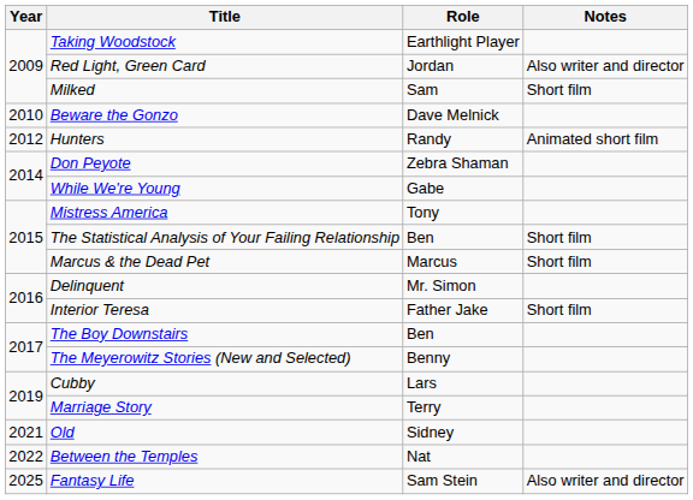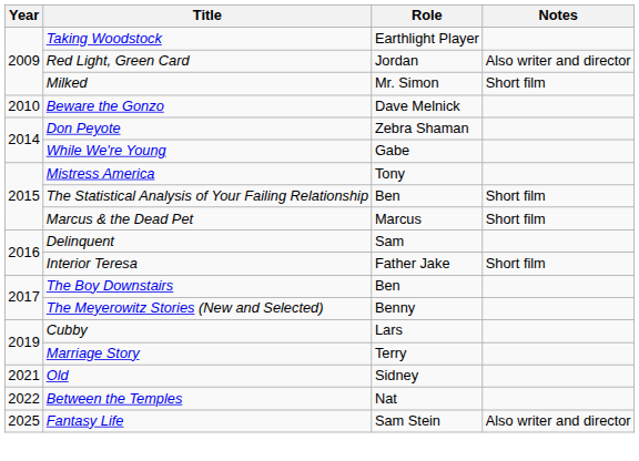 <table class="wikitable sortable">
 <tr>
 <th>Year</th>
 <th>Title</th>
 <th>Role</th>
 <th class="unsortable">Notes</th>
 </tr>
 <tr>
 <td rowspan=3>2009</td>
 <td><em><a href='#'>Taking Woodstock</a></em></td>
 <td>Earthlight Player</td>
 <td></td>
 </tr>
 <tr>
 <td><em>Red Light, Green Card</em></td>
 <td>Jordan</td>
 <td>Also writer and director</td>
 </tr>
 <tr>
 <td><em>Milked</em></td>
-<td>Sam</td>
+<td>Mr. Simon</td>
 <td>Short film</td>
 </tr>
 <tr>
 <td>2010</td>
 <td><em><a href='#'>Beware the Gonzo</a></em></td>
 <td>Dave Melnick</td>
 <td></td>
-</tr>
-<tr>
-<td>2012</td>
-<td><em>Hunters</em></td>
-<td>Randy</td>
-<td>Animated short film</td>
 </tr>
 <tr>
 <td rowspan=2>2014</td>
 <td><em><a href='#'>Don Peyote</a></em></td>
 <td>Zebra Shaman</td>
 <td></td>
 </tr>
 <tr>
 <td><em><a href='#'>While We're Young</a></em></td>
 <td>Gabe</td>
 <td></td>
 </tr>
 <tr>
 <td rowspan=3>2015</td>
 <td><em><a href='#'>Mistress America</a></em></td>
 <td>Tony</td>
 <td></td>
 </tr>
 <tr>
 <td><em>The Statistical Analysis of Your Failing Relationship</em></td>
 <td>Ben</td>
 <td>Short film</td>
 </tr>
 <tr>
 <td><em>Marcus & the Dead Pet</em></td>
 <td>Marcus</td>
 <td>Short film</td>
 </tr>
 <tr>
 <td rowspan=2>2016</td>
 <td><em>Delinquent</em></td>
-<td>Mr. Simon</td>
+<td>Sam</td>
 <td></td>
 </tr>
 <tr>
 <td><em>Interior Teresa</em></td>
 <td>Father Jake</td>
 <td>Short film</td>
 </tr>
 <tr>
 <td rowspan=2>2017</td>
 <td><em><a href='#'>The Boy Downstairs</a></em></td>
 <td>Ben</td>
 <td></td>
 </tr>
 <tr>
 <td><em><a href='#'>The Meyerowitz Stories</a> (New and Selected)</em></td>
 <td>Benny</td>
 <td></td>
 </tr>
 <tr>
 <td rowspan=2>2019</td>
 <td><em>Cubby</em></td>
 <td>Lars</td>
 <td></td>
 </tr>
 <tr>
 <td><em><a href='#'>Marriage Story</a></em></td>
 <td>Terry</td>
 <td></td>
 </tr>
 <tr>
 <td>2021</td>
 <td><em><a href='#'>Old</a></em></td>
 <td>Sidney</td>
 <td></td>
 </tr>
 <tr>
 <td>2022</td>
 <td><em><a href='#'>Between the Temples</a></em></td>
 <td>Nat</td>
 <td></td>
 </tr>
 <tr>
 <td>2025</td>
 <td><em><a href='#'>Fantasy Life</a></em></td>
 <td>Sam Stein</td>
 <td>Also writer and director</td>
 </tr>
 </table>
